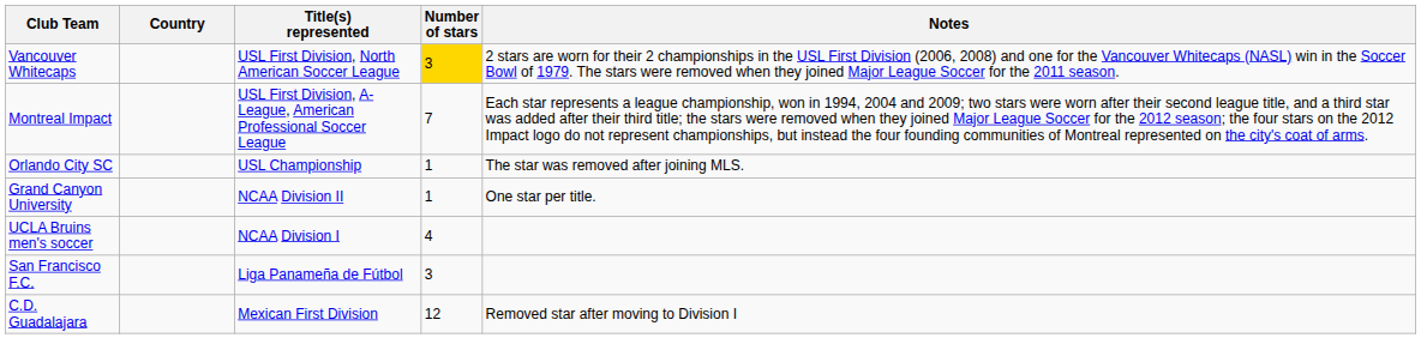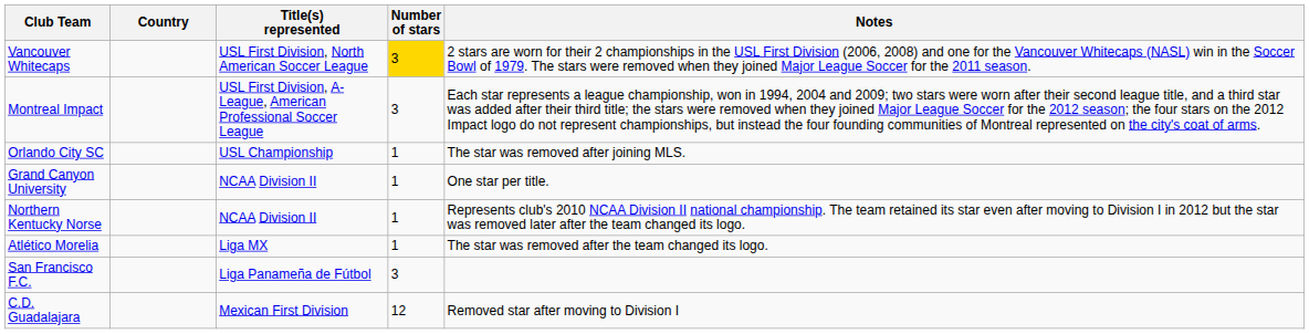 <table class="wikitable sortable">
 <tr>
 <th width=120>Club Team</th>
 <th width=120>Country</th>
 <th width=200>Title(s)<br>represented</th>
 <th>Number<br>of stars</th>
 <th class="unsortable">Notes</th>
 </tr>
 <tr>
 <td><a href='#'>Vancouver Whitecaps</a></td>
 <td></td>
 <td><a href='#'>USL First Division</a>, <a href='#'>North American Soccer League</a></td>
 <td style="background: gold;">3</td>
 <td>2 stars are worn for their 2 championships in the <a href='#'>USL First Division</a> (2006, 2008) and one for the <a href='#'>Vancouver Whitecaps (NASL)</a> win in the <a href='#'>Soccer Bowl</a> of <a href='#'>1979</a>. The stars were removed when they joined <a href='#'>Major League Soccer</a> for the <a href='#'>2011 season</a>.</td>
 </tr>
 <tr>
 <td><a href='#'>Montreal Impact</a></td>
 <td></td>
 <td><a href='#'>USL First Division</a>, <a href='#'>A-League</a>, <a href='#'>American Professional Soccer League</a></td>
-<td>7</td>
+<td>3</td>
 <td>Each star represents a league championship, won in 1994, 2004 and 2009; two stars were worn after their second league title, and a third star was added after their third title; the stars were removed when they joined <a href='#'>Major League Soccer</a> for the <a href='#'>2012 season</a>; the four stars on the 2012 Impact logo do not represent championships, but instead the four founding communities of Montreal represented on <a href='#'>the city's coat of arms</a>.</td>
 </tr>
 <tr>
 <td><a href='#'>Orlando City SC</a></td>
 <td></td>
 <td><a href='#'>USL Championship</a></td>
 <td>1</td>
 <td>The star was removed after joining MLS.</td>
 </tr>
 <tr>
 <td><a href='#'>Grand Canyon University</a></td>
 <td></td>
 <td><a href='#'>NCAA</a> <a href='#'>Division II</a></td>
 <td>1</td>
 <td>One star per title.</td>
 </tr>
 <tr>
-<td><a href='#'>UCLA Bruins men's soccer</a></td>
+<td><a href='#'>Northern Kentucky Norse</a></td>
 <td></td>
-<td><a href='#'>NCAA</a> <a href='#'>Division I</a></td>
-<td>4</td>
+<td><a href='#'>NCAA</a> <a href='#'>Division II</a></td>
+<td>1</td>
+<td>Represents club's 2010 <a href='#'>NCAA Division II</a> <a href='#'>national championship</a>. The team retained its star even after moving to Division I in 2012 but the star was removed later after the team changed its logo.</td>
+</tr>
+<tr>
+<td><a href='#'>Atlético Morelia</a></td>
 <td></td>
+<td><a href='#'>Liga MX</a></td>
+<td>1</td>
+<td>The star was removed after the team changed its logo.</td>
 </tr>
 <tr>
 <td><a href='#'>San Francisco F.C.</a></td>
 <td></td>
 <td><a href='#'>Liga Panameña de Fútbol</a></td>
 <td>3</td>
 <td></td>
 </tr>
 <tr>
 <td><a href='#'>C.D. Guadalajara</a></td>
 <td></td>
 <td><a href='#'>Mexican First Division</a></td>
 <td>12</td>
 <td>Removed star after moving to Division I</td>
 </tr>
 </table>
